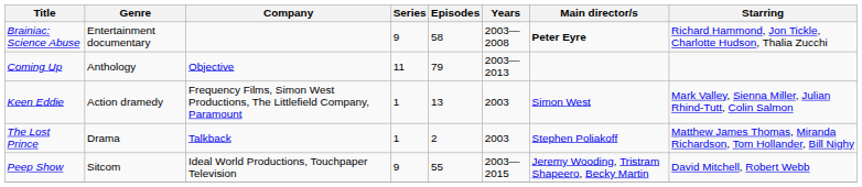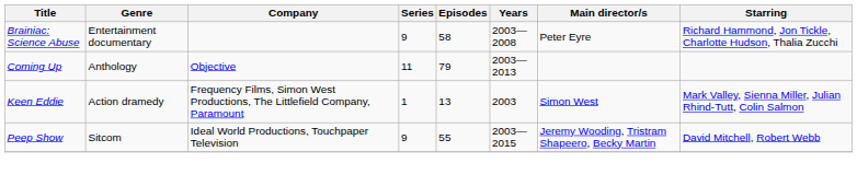 <table class="wikitable unsortable">
 <tr>
 <th>Title</th>
 <th>Genre</th>
 <th>Company</th>
 <th>Series</th>
 <th>Episodes</th>
 <th>Years</th>
 <th>Main director/s</th>
 <th>Starring</th>
 </tr>
 <tr>
 <td><em><a href='#'>Brainiac: Science Abuse</a></em></td>
 <td>Entertainment documentary</td>
 <td></td>
 <td>9</td>
 <td>58</td>
 <td>2003—2008</td>
-<td><strong>Peter Eyre</strong></td>
+<td>Peter Eyre</td>
 <td><a href='#'>Richard Hammond</a>, <a href='#'>Jon Tickle</a>, <a href='#'>Charlotte Hudson</a>, Thalia Zucchi</td>
 </tr>
 <tr>
 <td><em><a href='#'>Coming Up</a></em></td>
 <td>Anthology</td>
 <td><a href='#'>Objective</a></td>
 <td>11</td>
 <td>79</td>
 <td>2003—2013</td>
 <td></td>
 <td></td>
 </tr>
 <tr>
 <td><em><a href='#'>Keen Eddie</a></em></td>
 <td>Action dramedy</td>
 <td>Frequency Films, Simon West Productions, The Littlefield Company, <a href='#'>Paramount</a></td>
 <td>1</td>
 <td>13</td>
 <td>2003</td>
 <td><a href='#'>Simon West</a></td>
 <td><a href='#'>Mark Valley</a>, <a href='#'>Sienna Miller</a>, <a href='#'>Julian Rhind-Tutt</a>, <a href='#'>Colin Salmon</a></td>
 </tr>
 <tr>
-<td><em><a href='#'>The Lost Prince</a></em></td>
-<td>Drama</td>
-<td><a href='#'>Talkback</a></td>
-<td>1</td>
-<td>2</td>
-<td>2003</td>
-<td><a href='#'>Stephen Poliakoff</a></td>
-<td><a href='#'>Matthew James Thomas</a>, <a href='#'>Miranda Richardson</a>, <a href='#'>Tom Hollander</a>, <a href='#'>Bill Nighy</a></td>
-</tr>
-<tr>
 <td><em><a href='#'>Peep Show</a></em></td>
 <td>Sitcom</td>
 <td>Ideal World Productions, Touchpaper Television</td>
 <td>9</td>
 <td>55</td>
 <td>2003—2015</td>
 <td><a href='#'>Jeremy Wooding</a>, <a href='#'>Tristram Shapeero</a>, <a href='#'>Becky Martin</a></td>
 <td><a href='#'>David Mitchell</a>, <a href='#'>Robert Webb</a></td>
 </tr>
 <tr>
 </tr>
 </table>
